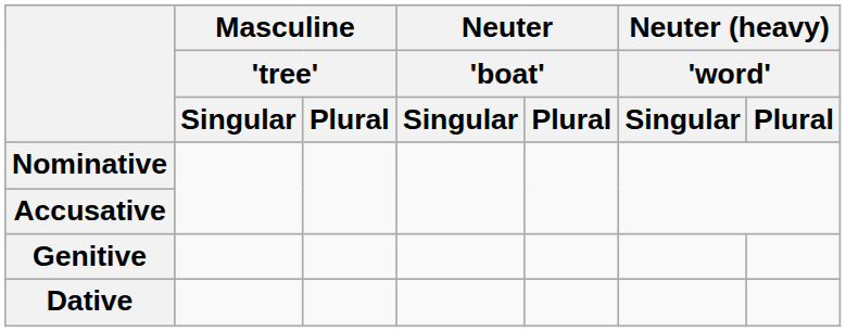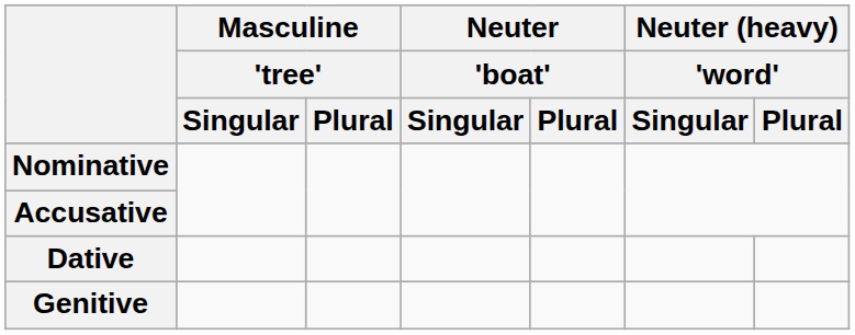 <table class="wikitable" style="text-align:center">
 <tr>
 <th rowspan="3"></th>
 <th colspan="2">Masculine</th>
 <th colspan="2">Neuter</th>
 <th colspan="2">Neuter (heavy)</th>
 </tr>
 <tr>
 <th colspan="2"> 'tree'</th>
 <th colspan="2"> 'boat'</th>
 <th colspan="2"> 'word'</th>
 </tr>
 <tr>
 <th>Singular</th>
 <th>Plural</th>
 <th>Singular</th>
 <th>Plural</th>
 <th>Singular</th>
 <th>Plural</th>
 </tr>
 <tr>
 <th>Nominative</th>
 <td rowspan="2"></td>
 <td rowspan="2"></td>
 <td rowspan="2"></td>
 <td rowspan="2"></td>
 <td colspan="2" rowspan="2"></td>
 </tr>
 <tr>
 <th>Accusative</th>
 </tr>
 <tr>
+<th>Dative</th>
+<td></td>
+<td></td>
+<td></td>
+<td></td>
+<td></td>
+<td></td>
+</tr>
+<tr>
 <th>Genitive</th>
 <td></td>
 <td></td>
 <td></td>
 <td></td>
 <td></td>
 <td></td>
 </tr>
-<tr>
-<th>Dative</th>
-<td></td>
-<td></td>
-<td></td>
-<td></td>
-<td></td>
-<td></td>
-</tr>
 </table>
